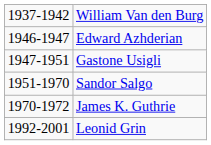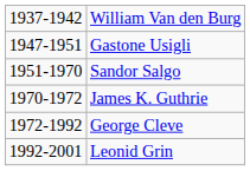 <table class="wikitable">
 <tr>
 <td>1937-1942</td>
 <td><a href='#'>William Van den Burg</a></td>
-</tr>
-<tr>
-<td>1946-1947</td>
-<td><a href='#'>Edward Azhderian</a></td>
 </tr>
 <tr>
 <td>1947-1951</td>
 <td><a href='#'>Gastone Usigli</a></td>
 </tr>
 <tr>
 <td>1951-1970</td>
 <td><a href='#'>Sandor Salgo</a></td>
 </tr>
 <tr>
 <td>1970-1972</td>
 <td><a href='#'>James K. Guthrie</a></td>
 </tr>
 <tr>
+<td>1972-1992</td>
+<td><a href='#'>George Cleve</a></td>
+</tr>
+<tr>
 <td>1992-2001</td>
 <td><a href='#'>Leonid Grin</a></td>
 </tr>
 </table>
